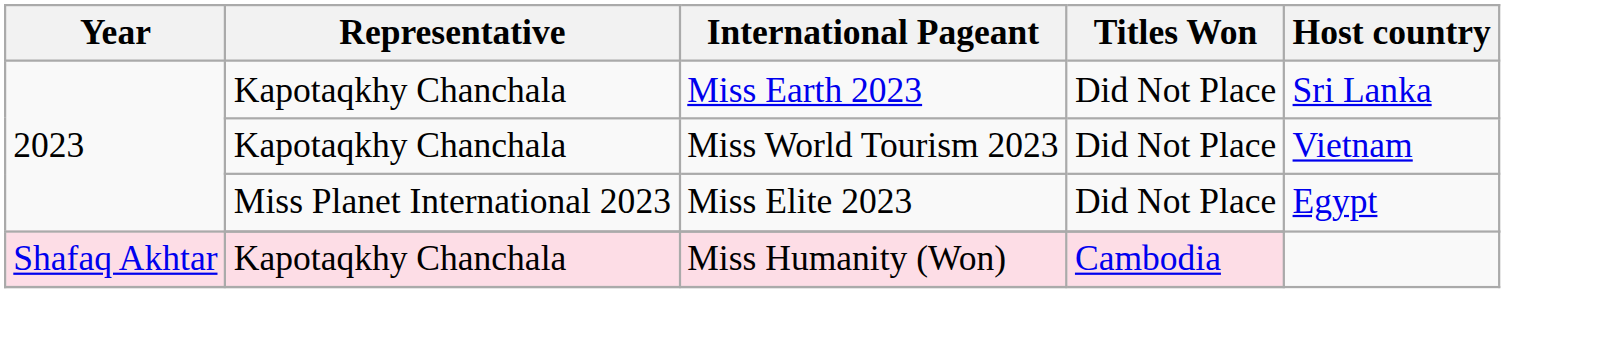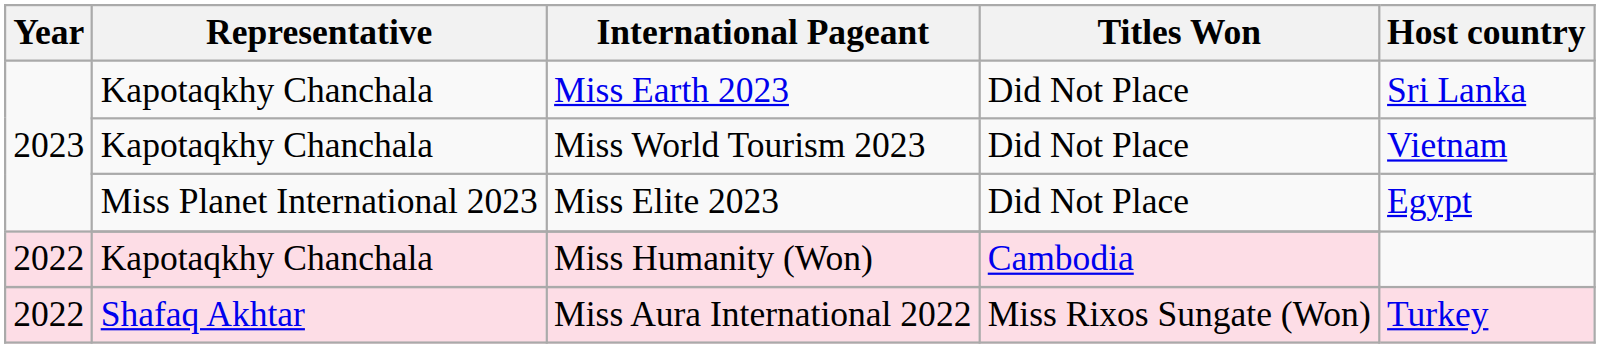 <table class="wikitable">
 <tr>
 <th>Year</th>
 <th>Representative</th>
 <th>International Pageant</th>
 <th>Titles Won</th>
 <th>Host country</th>
 </tr>
 <tr>
 <td rowspan=4>2023</td>
 <td>Kapotaqkhy Chanchala</td>
 <td><a href='#'>Miss Earth 2023</a></td>
 <td>Did Not Place</td>
 <td><a href='#'>Sri Lanka</a></td>
 </tr>
 <tr>
 <td>Kapotaqkhy Chanchala</td>
 <td>Miss World Tourism 2023</td>
 <td>Did Not Place</td>
 <td><a href='#'>Vietnam</a></td>
 </tr>
 <tr>
 <td>Miss Planet International 2023</td>
 <td>Miss Elite 2023</td>
 <td>Did Not Place</td>
 <td><a href='#'>Egypt</a></td>
 </tr>
 <tr>
 </tr>
 <tr style="background-color:#FDDDE6;">
-<td><a href='#'>Shafaq Akhtar</a></td>
+<td>2022</td>
 <td>Kapotaqkhy Chanchala</td>
 <td>Miss Humanity (Won)</td>
 <td><a href='#'>Cambodia</a></td>
 </tr>
 <tr>
 </tr>
+<tr style="background-color:#FDDDE6;">
+<td>2022</td>
+<td><a href='#'>Shafaq Akhtar</a></td>
+<td>Miss Aura International 2022</td>
+<td>Miss Rixos Sungate (Won)</td>
+<td><a href='#'>Turkey</a></td>
+</tr>
 </table>
